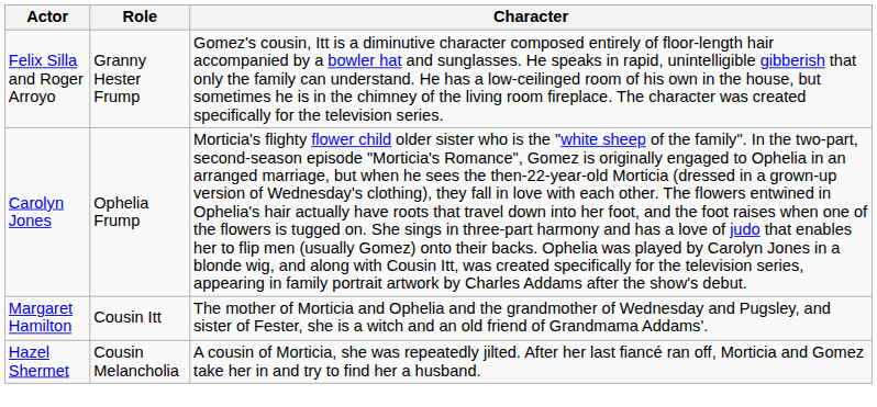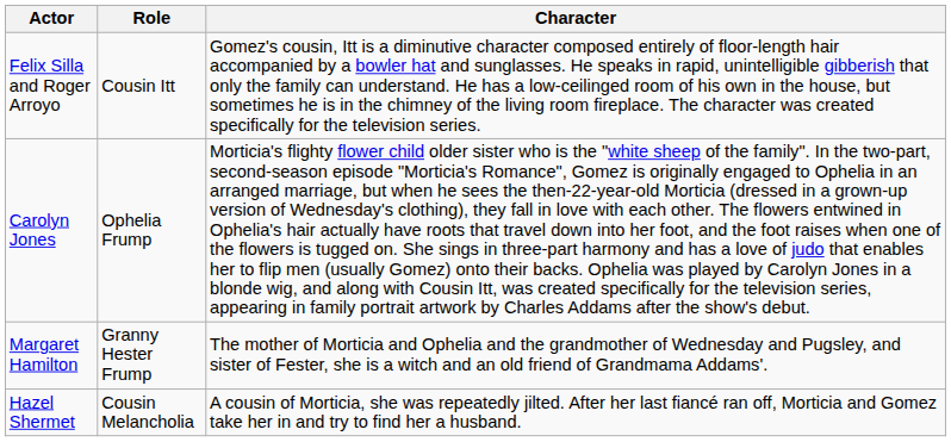 <table class="wikitable">
 <tr>
 <th>Actor</th>
 <th>Role</th>
 <th>Character</th>
 </tr>
 <tr>
 <td><a href='#'>Felix Silla</a> and Roger Arroyo</td>
-<td>Granny Hester Frump</td>
+<td>Cousin Itt</td>
 <td>Gomez's cousin, Itt is a diminutive character composed entirely of floor-length hair accompanied by a <a href='#'>bowler hat</a> and sunglasses. He speaks in rapid, unintelligible <a href='#'>gibberish</a> that only the family can understand. He has a low-ceilinged room of his own in the house, but sometimes he is in the chimney of the living room fireplace. The character was created specifically for the television series.</td>
 </tr>
 <tr>
 <td><a href='#'>Carolyn Jones</a></td>
 <td>Ophelia Frump</td>
 <td>Morticia's flighty <a href='#'>flower child</a> older sister who is the "<a href='#'>white sheep</a> of the family". In the two-part, second-season episode "Morticia's Romance", Gomez is originally engaged to Ophelia in an arranged marriage, but when he sees the then-22-year-old Morticia (dressed in a grown-up version of Wednesday's clothing), they fall in love with each other. The flowers entwined in Ophelia's hair actually have roots that travel down into her foot, and the foot raises when one of the flowers is tugged on. She sings in three-part harmony and has a love of <a href='#'>judo</a> that enables her to flip men (usually Gomez) onto their backs. Ophelia was played by Carolyn Jones in a blonde wig, and along with Cousin Itt, was created specifically for the television series, appearing in family portrait artwork by Charles Addams after the show's debut.</td>
 </tr>
 <tr>
 <td><a href='#'>Margaret Hamilton</a></td>
-<td>Cousin Itt</td>
+<td>Granny Hester Frump</td>
 <td>The mother of Morticia and Ophelia and the grandmother of Wednesday and Pugsley, and sister of Fester, she is a witch and an old friend of Grandmama Addams'.</td>
 </tr>
 <tr>
 <td><a href='#'>Hazel Shermet</a></td>
 <td>Cousin Melancholia</td>
 <td>A cousin of Morticia, she was repeatedly jilted. After her last fiancé ran off, Morticia and Gomez take her in and try to find her a husband.</td>
 </tr>
 </table>
